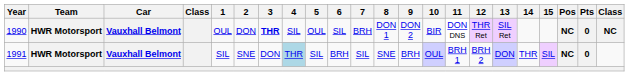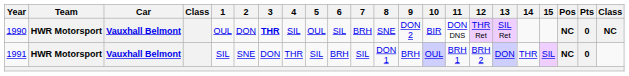 <table class="wikitable" style="text-align:center; font-size:85%">
 <tr>
 <th>Year</th>
 <th>Team</th>
 <th>Car</th>
 <th>Class</th>
 <th>1</th>
 <th>2</th>
 <th>3</th>
 <th>4</th>
 <th>5</th>
 <th>6</th>
 <th>7</th>
 <th>8</th>
 <th>9</th>
 <th>10</th>
 <th>11</th>
 <th>12</th>
 <th>13</th>
 <th>14</th>
 <th>15</th>
 <th>Pos</th>
 <th>Pts</th>
 <th>Class</th>
 </tr>
 <tr>
 <td><a href='#'>1990</a></td>
 <th>HWR Motorsport</th>
 <th><a href='#'>Vauxhall Belmont</a></th>
 <th><span></span></th>
 <td><a href='#'>OUL</a></td>
 <td><a href='#'>DON</a></td>
 <td><strong><a href='#'>THR</a></strong></td>
 <td><a href='#'>SIL</a></td>
 <td><a href='#'>OUL</a></td>
 <td><a href='#'>SIL</a></td>
 <td><a href='#'>BRH</a></td>
-<td><a href='#'>DON<br>1</a></td>
+<td><a href='#'>SNE</a></td>
 <td><a href='#'>DON<br>2</a></td>
 <td><a href='#'>BIR</a></td>
 <td style="background:#FFFFFF;"><a href='#'>DON</a><br><small>DNS</small></td>
 <td style="background:#EFCFFF;"><a href='#'>THR</a><br><small>Ret</small></td>
 <td style="background:#EFCFFF;"><a href='#'>SIL</a><br><small>Ret</small></td>
 <td></td>
 <td></td>
 <th>NC</th>
 <th>0</th>
 <th>NC</th>
 </tr>
 <tr>
 <td><a href='#'>1991</a></td>
 <th>HWR Motorsport</th>
 <th><a href='#'>Vauxhall Belmont</a></th>
 <th></th>
 <td><a href='#'>SIL</a></td>
 <td><a href='#'>SNE</a></td>
 <td><a href='#'>DON</a></td>
-<td style="background: lightblue;"><a href='#'>THR</a></td>
+<td><a href='#'>THR</a></td>
 <td><a href='#'>SIL</a></td>
 <td><a href='#'>BRH</a></td>
 <td><a href='#'>SIL</a></td>
-<td><a href='#'>SNE</a></td>
+<td><a href='#'>DON<br>1</a></td>
 <td><a href='#'>BRH</a></td>
 <td style="background:#CFCFFF;"><a href='#'>OUL</a><br></td>
 <td><a href='#'>BRH<br>1</a></td>
 <td><a href='#'>BRH<br>2</a></td>
 <td style="background:#CFCFFF;"><a href='#'>DON</a><br></td>
 <td><a href='#'>THR</a></td>
 <td style="background:#EFCFFF;"><a href='#'>SIL</a><br></td>
 <th>NC</th>
 <th>0</th>
 <td></td>
 </tr>
 <tr>
 <th colspan="22"></th>
 </tr>
 </table>
